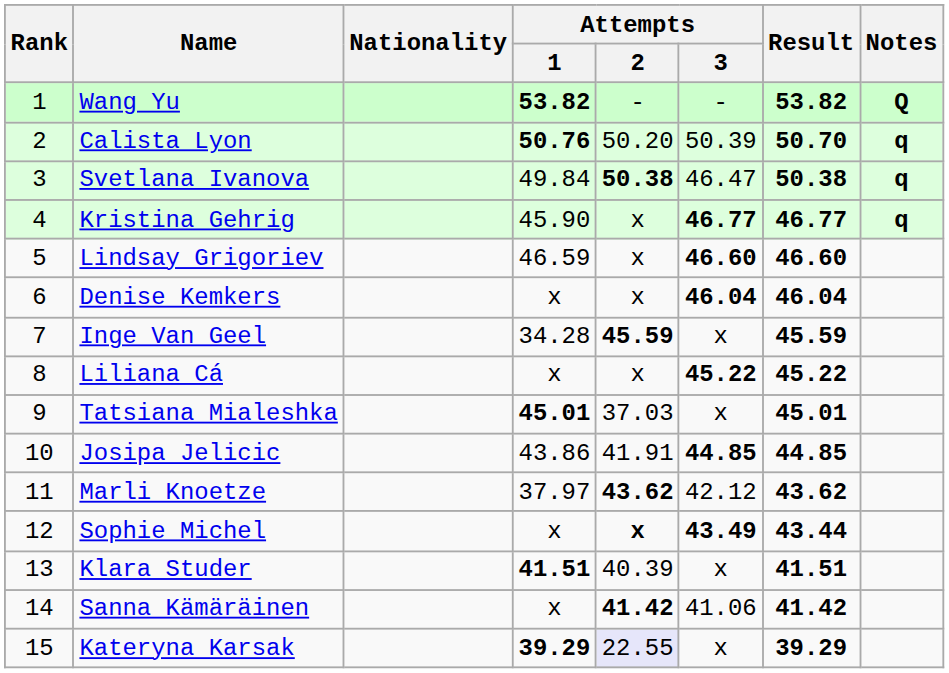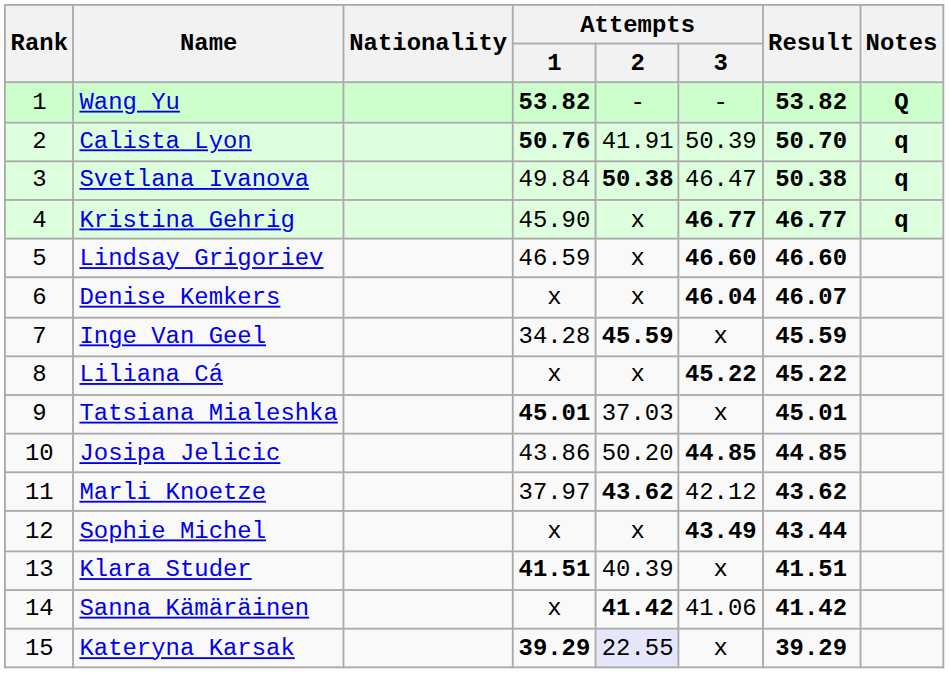 <table class="wikitable sortable" style="text-align:center">
 <tr>
 <th rowspan=2>Rank</th>
 <th rowspan=2>Name</th>
 <th rowspan=2>Nationality</th>
 <th colspan=3>Attempts</th>
 <th rowspan=2>Result</th>
 <th rowspan=2>Notes</th>
 </tr>
 <tr>
 <th>1</th>
 <th>2</th>
 <th>3</th>
 </tr>
 <tr bgcolor=ccffcc>
 <td>1</td>
 <td align=left><a href='#'>Wang Yu</a></td>
 <td align=left></td>
 <td><strong>53.82</strong></td>
 <td>-</td>
 <td>-</td>
 <td><strong>53.82</strong></td>
 <td><strong>Q</strong></td>
 </tr>
 <tr bgcolor=ddffdd>
 <td>2</td>
 <td align=left><a href='#'>Calista Lyon</a></td>
 <td align=left></td>
 <td><strong>50.76</strong></td>
-<td>50.20</td>
+<td>41.91</td>
 <td>50.39</td>
 <td><strong>50.70</strong></td>
 <td><strong>q</strong></td>
 </tr>
 <tr bgcolor=ddffdd>
 <td>3</td>
 <td align=left><a href='#'>Svetlana Ivanova</a></td>
 <td align=left></td>
 <td>49.84</td>
 <td><strong>50.38</strong></td>
 <td>46.47</td>
 <td><strong>50.38</strong></td>
 <td><strong>q</strong></td>
 </tr>
 <tr bgcolor=ddffdd>
 <td>4</td>
 <td align=left><a href='#'>Kristina Gehrig</a></td>
 <td align=left></td>
 <td>45.90</td>
 <td>x</td>
 <td><strong>46.77</strong></td>
 <td><strong>46.77</strong></td>
 <td><strong>q</strong></td>
 </tr>
 <tr>
 <td>5</td>
 <td align=left><a href='#'>Lindsay Grigoriev</a></td>
 <td align=left></td>
 <td>46.59</td>
 <td>x</td>
 <td><strong>46.60</strong></td>
 <td><strong>46.60</strong></td>
 <td></td>
 </tr>
 <tr>
 <td>6</td>
 <td align=left><a href='#'>Denise Kemkers</a></td>
 <td align=left></td>
 <td>x</td>
 <td>x</td>
 <td><strong>46.04</strong></td>
-<td><strong>46.04</strong></td>
+<td><strong>46.07</strong></td>
 <td></td>
 </tr>
 <tr>
 <td>7</td>
 <td align=left><a href='#'>Inge Van Geel</a></td>
 <td align=left></td>
 <td>34.28</td>
 <td><strong>45.59</strong></td>
 <td>x</td>
 <td><strong>45.59</strong></td>
 <td></td>
 </tr>
 <tr>
 <td>8</td>
 <td align=left><a href='#'>Liliana Cá</a></td>
 <td align=left></td>
 <td>x</td>
 <td>x</td>
 <td><strong>45.22</strong></td>
 <td><strong>45.22</strong></td>
 <td></td>
 </tr>
 <tr>
 <td>9</td>
 <td align=left><a href='#'>Tatsiana Mialeshka</a></td>
 <td align=left></td>
 <td><strong>45.01</strong></td>
 <td>37.03</td>
 <td>x</td>
 <td><strong>45.01</strong></td>
 <td></td>
 </tr>
 <tr>
 <td>10</td>
 <td align=left><a href='#'>Josipa Jelicic</a></td>
 <td align=left></td>
 <td>43.86</td>
-<td>41.91</td>
+<td>50.20</td>
 <td><strong>44.85</strong></td>
 <td><strong>44.85</strong></td>
 <td></td>
 </tr>
 <tr>
 <td>11</td>
 <td align=left><a href='#'>Marli Knoetze</a></td>
 <td align=left></td>
 <td>37.97</td>
 <td><strong>43.62</strong></td>
 <td>42.12</td>
 <td><strong>43.62</strong></td>
 <td></td>
 </tr>
 <tr>
 <td>12</td>
 <td align=left><a href='#'>Sophie Michel</a></td>
 <td align=left></td>
 <td>x</td>
-<td><strong>x</strong></td>
+<td>x</td>
 <td><strong>43.49</strong></td>
 <td><strong>43.44</strong></td>
 <td></td>
 </tr>
 <tr>
 <td>13</td>
 <td align=left><a href='#'>Klara Studer</a></td>
 <td align=left></td>
 <td><strong>41.51</strong></td>
 <td>40.39</td>
 <td>x</td>
 <td><strong>41.51</strong></td>
 <td></td>
 </tr>
 <tr>
 <td>14</td>
 <td align=left><a href='#'>Sanna Kämäräinen</a></td>
 <td align=left></td>
 <td>x</td>
 <td><strong>41.42</strong></td>
 <td>41.06</td>
 <td><strong>41.42</strong></td>
 <td></td>
 </tr>
 <tr>
 <td>15</td>
 <td align=left><a href='#'>Kateryna Karsak</a></td>
 <td align=left></td>
 <td><strong>39.29</strong></td>
 <td style="background: lavender;">22.55</td>
 <td>x</td>
 <td><strong>39.29</strong></td>
 <td></td>
 </tr>
 </table>
